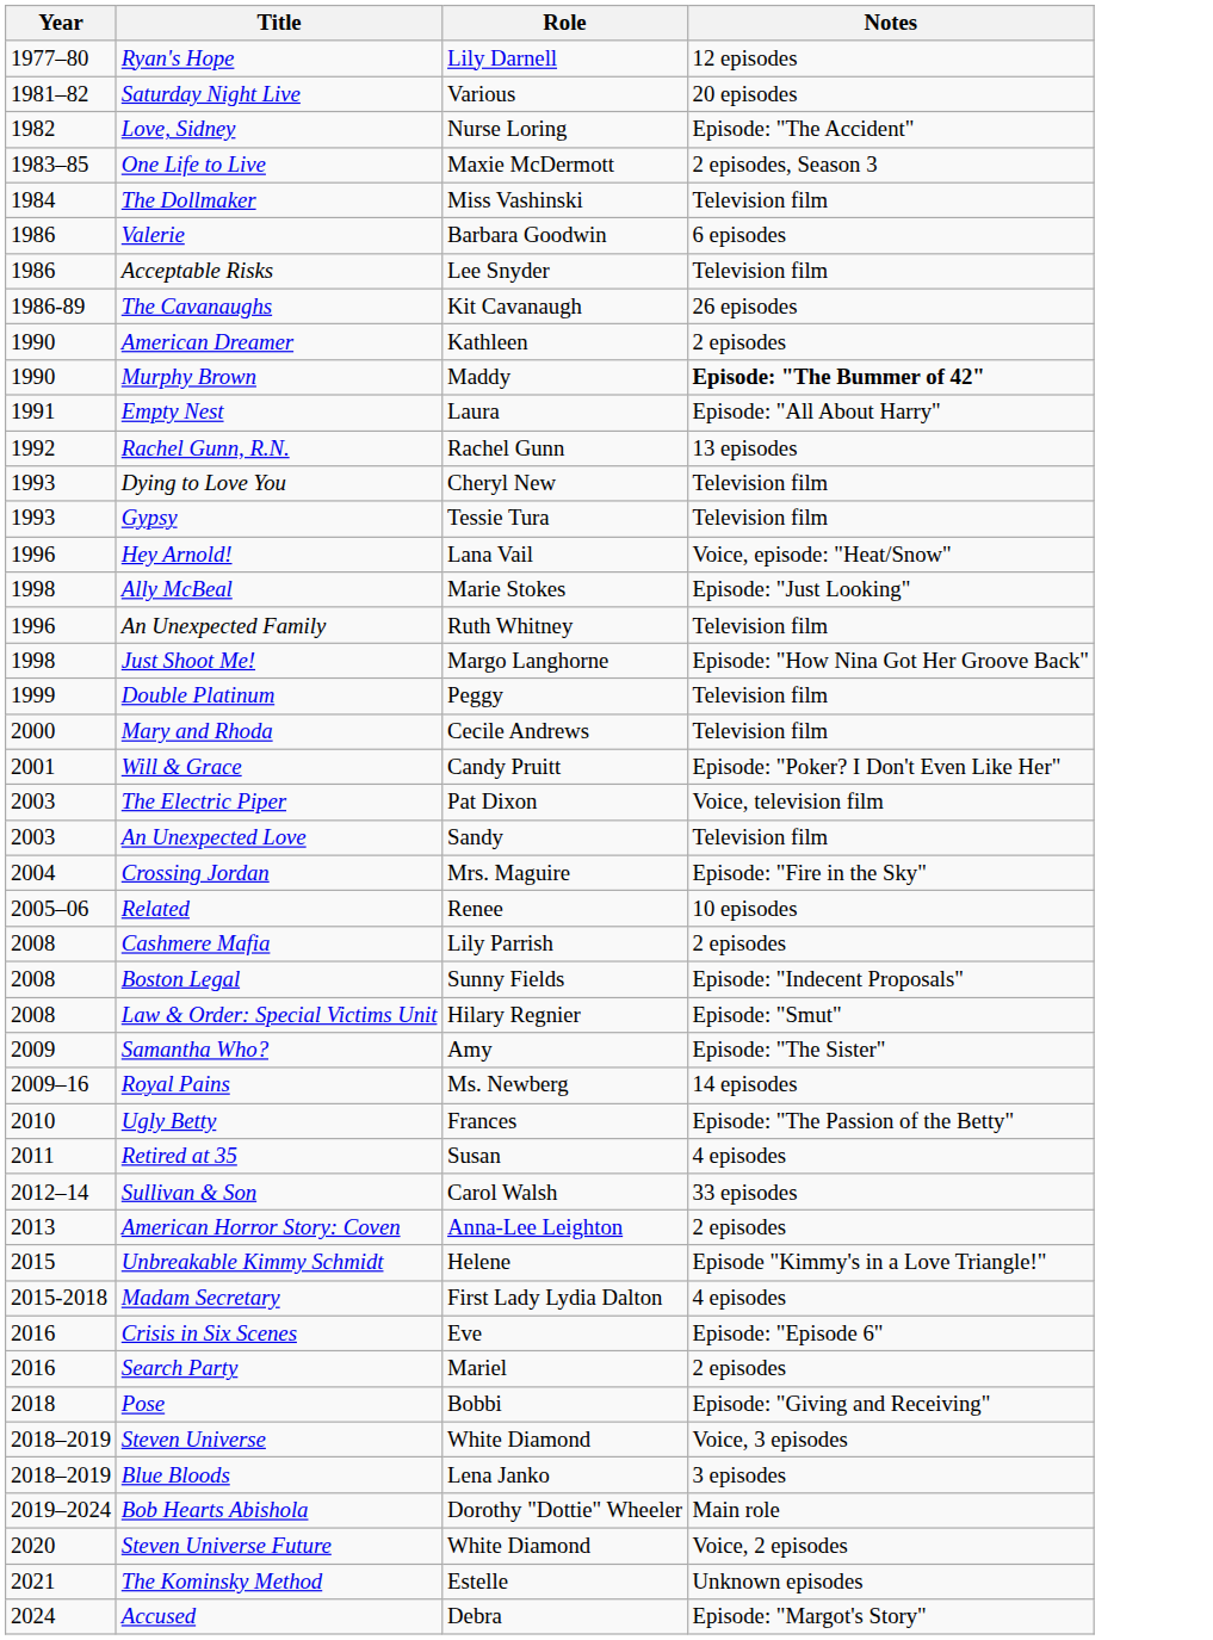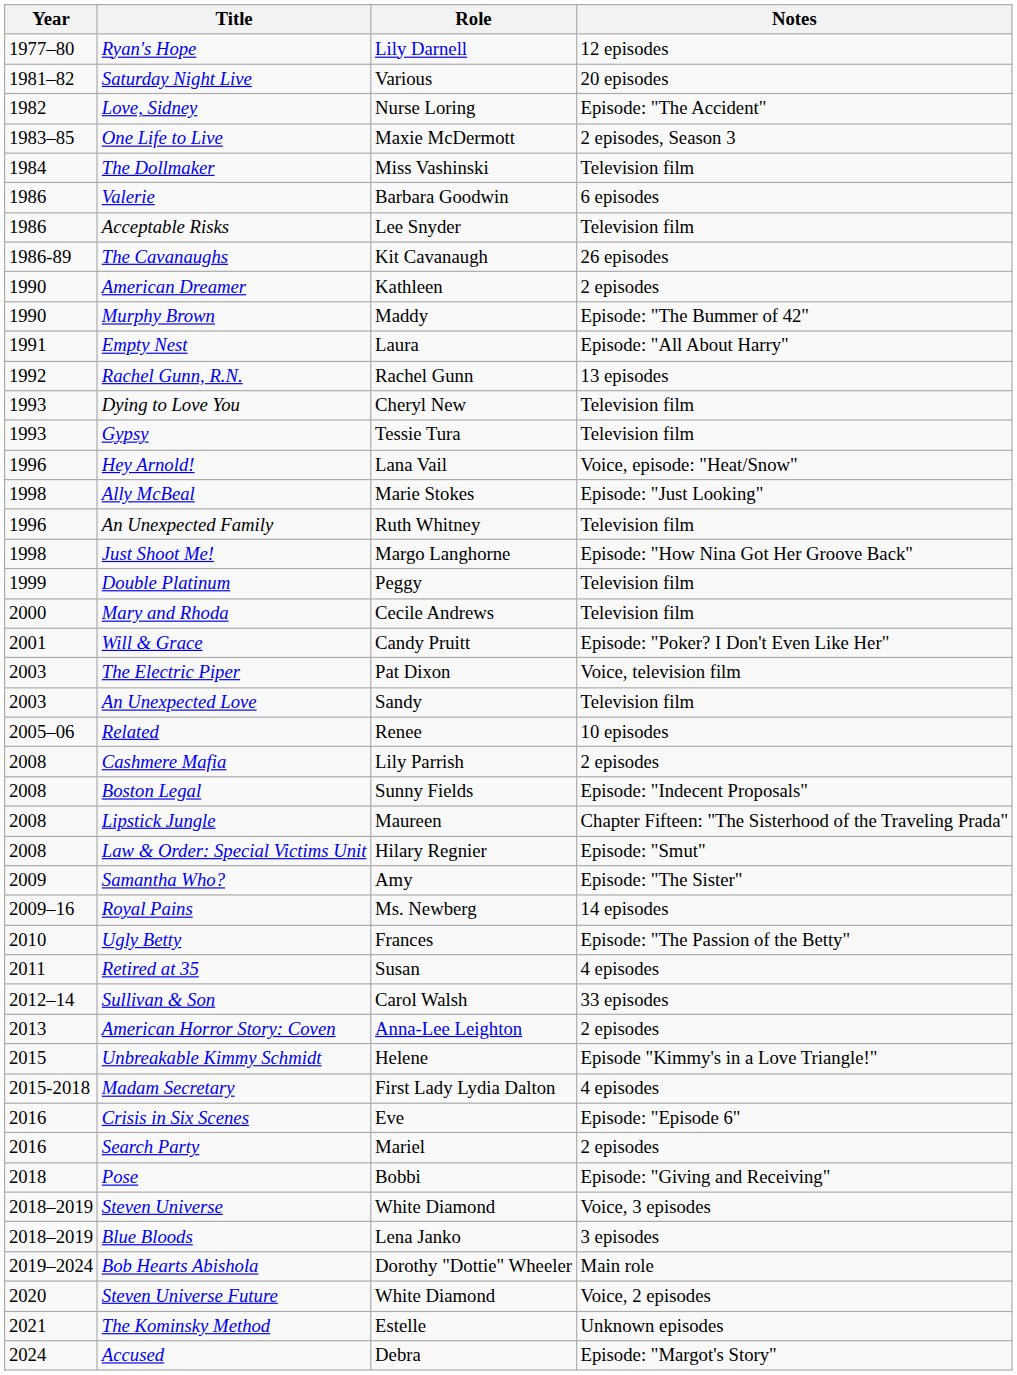 <table class="wikitable sortable">
 <tr>
 <th>Year</th>
 <th>Title</th>
 <th>Role</th>
 <th>Notes</th>
 </tr>
 <tr>
 <td>1977–80</td>
 <td><em><a href='#'>Ryan's Hope</a></em></td>
 <td><a href='#'>Lily Darnell</a></td>
 <td>12 episodes</td>
 </tr>
 <tr>
 <td>1981–82</td>
 <td><em><a href='#'>Saturday Night Live</a></em></td>
 <td>Various</td>
 <td>20 episodes</td>
 </tr>
 <tr>
 <td>1982</td>
 <td><em><a href='#'>Love, Sidney</a></em></td>
 <td>Nurse Loring</td>
 <td>Episode: "The Accident"</td>
 </tr>
 <tr>
 <td>1983–85</td>
 <td><em><a href='#'>One Life to Live</a></em></td>
 <td>Maxie McDermott</td>
 <td>2 episodes, Season 3</td>
 </tr>
 <tr>
 <td>1984</td>
 <td><em><a href='#'>The Dollmaker</a></em></td>
 <td>Miss Vashinski</td>
 <td>Television film</td>
 </tr>
 <tr>
 <td>1986</td>
 <td><em><a href='#'>Valerie</a></em></td>
 <td>Barbara Goodwin</td>
 <td>6 episodes</td>
 </tr>
 <tr>
 <td>1986</td>
 <td><em>Acceptable Risks</em></td>
 <td>Lee Snyder</td>
 <td>Television film</td>
 </tr>
 <tr>
 <td>1986-89</td>
 <td><em><a href='#'>The Cavanaughs</a></em></td>
 <td>Kit Cavanaugh</td>
 <td>26 episodes</td>
 </tr>
 <tr>
 <td>1990</td>
 <td><em><a href='#'>American Dreamer</a></em></td>
 <td>Kathleen</td>
 <td>2 episodes</td>
 </tr>
 <tr>
 <td>1990</td>
 <td><em><a href='#'>Murphy Brown</a></em></td>
 <td>Maddy</td>
-<td><strong>Episode: "The Bummer of 42"</strong></td>
+<td>Episode: "The Bummer of 42"</td>
 </tr>
 <tr>
 <td>1991</td>
 <td><em><a href='#'>Empty Nest</a></em></td>
 <td>Laura</td>
 <td>Episode: "All About Harry"</td>
 </tr>
 <tr>
 <td>1992</td>
 <td><em><a href='#'>Rachel Gunn, R.N.</a></em></td>
 <td>Rachel Gunn</td>
 <td>13 episodes</td>
 </tr>
 <tr>
 <td>1993</td>
 <td><em>Dying to Love You</em></td>
 <td>Cheryl New</td>
 <td>Television film</td>
 </tr>
 <tr>
 <td>1993</td>
 <td><em><a href='#'>Gypsy</a></em></td>
 <td>Tessie Tura</td>
 <td>Television film</td>
 </tr>
 <tr>
 <td>1996</td>
 <td><em><a href='#'>Hey Arnold!</a></em></td>
 <td>Lana Vail</td>
 <td>Voice, episode: "Heat/Snow"</td>
 </tr>
 <tr>
 <td>1998</td>
 <td><em><a href='#'>Ally McBeal</a></em></td>
 <td>Marie Stokes</td>
 <td>Episode: "Just Looking"</td>
 </tr>
 <tr>
 <td>1996</td>
 <td><em>An Unexpected Family</em></td>
 <td>Ruth Whitney</td>
 <td>Television film</td>
 </tr>
 <tr>
 <td>1998</td>
 <td><em><a href='#'>Just Shoot Me!</a></em></td>
 <td>Margo Langhorne</td>
 <td>Episode: "How Nina Got Her Groove Back"</td>
 </tr>
 <tr>
 <td>1999</td>
 <td><em><a href='#'>Double Platinum</a></em></td>
 <td>Peggy</td>
 <td>Television film</td>
 </tr>
 <tr>
 <td>2000</td>
 <td><em><a href='#'>Mary and Rhoda</a></em></td>
 <td>Cecile Andrews</td>
 <td>Television film</td>
 </tr>
 <tr>
 <td>2001</td>
 <td><em><a href='#'>Will & Grace</a></em></td>
 <td>Candy Pruitt</td>
 <td>Episode: "Poker? I Don't Even Like Her"</td>
 </tr>
 <tr>
 <td>2003</td>
 <td><em><a href='#'>The Electric Piper</a></em></td>
 <td>Pat Dixon</td>
 <td>Voice, television film</td>
 </tr>
 <tr>
 <td>2003</td>
 <td><em><a href='#'>An Unexpected Love</a></em></td>
 <td>Sandy</td>
 <td>Television film</td>
 </tr>
 <tr>
-<td>2004</td>
-<td><em><a href='#'>Crossing Jordan</a></em></td>
-<td>Mrs. Maguire</td>
-<td>Episode: "Fire in the Sky"</td>
-</tr>
-<tr>
 <td>2005–06</td>
 <td><em><a href='#'>Related</a></em></td>
 <td>Renee</td>
 <td>10 episodes</td>
 </tr>
 <tr>
 <td>2008</td>
 <td><em><a href='#'>Cashmere Mafia</a></em></td>
 <td>Lily Parrish</td>
 <td>2 episodes</td>
 </tr>
 <tr>
 <td>2008</td>
 <td><em><a href='#'>Boston Legal</a></em></td>
 <td>Sunny Fields</td>
 <td>Episode: "Indecent Proposals"</td>
+</tr>
+<tr>
+<td>2008</td>
+<td><em><a href='#'>Lipstick Jungle</a></em></td>
+<td>Maureen</td>
+<td>Chapter Fifteen: "The Sisterhood of the Traveling Prada"</td>
 </tr>
 <tr>
 <td>2008</td>
 <td><em><a href='#'>Law & Order: Special Victims Unit</a></em></td>
 <td>Hilary Regnier</td>
 <td>Episode: "Smut"</td>
 </tr>
 <tr>
 <td>2009</td>
 <td><em><a href='#'>Samantha Who?</a></em></td>
 <td>Amy</td>
 <td>Episode: "The Sister"</td>
 </tr>
 <tr>
 <td>2009–16</td>
 <td><em><a href='#'>Royal Pains</a></em></td>
 <td>Ms. Newberg</td>
 <td>14 episodes</td>
 </tr>
 <tr>
 <td>2010</td>
 <td><em><a href='#'>Ugly Betty</a></em></td>
 <td>Frances</td>
 <td>Episode: "The Passion of the Betty"</td>
 </tr>
 <tr>
 <td>2011</td>
 <td><em><a href='#'>Retired at 35</a></em></td>
 <td>Susan</td>
 <td>4 episodes</td>
 </tr>
 <tr>
 <td>2012–14</td>
 <td><em><a href='#'>Sullivan & Son</a></em></td>
 <td>Carol Walsh</td>
 <td>33 episodes</td>
 </tr>
 <tr>
 <td>2013</td>
 <td><em><a href='#'>American Horror Story: Coven</a></em></td>
 <td><a href='#'>Anna-Lee Leighton</a></td>
 <td>2 episodes</td>
 </tr>
 <tr>
 <td>2015</td>
 <td><em><a href='#'>Unbreakable Kimmy Schmidt</a></em></td>
 <td>Helene</td>
 <td>Episode "Kimmy's in a Love Triangle!"</td>
 </tr>
 <tr>
 <td>2015-2018</td>
 <td><em><a href='#'>Madam Secretary</a></em></td>
 <td>First Lady Lydia Dalton</td>
 <td>4 episodes</td>
 </tr>
 <tr>
 <td>2016</td>
 <td><em><a href='#'>Crisis in Six Scenes</a></em></td>
 <td>Eve</td>
 <td>Episode: "Episode 6"</td>
 </tr>
 <tr>
 <td>2016</td>
 <td><em><a href='#'>Search Party</a></em></td>
 <td>Mariel</td>
 <td>2 episodes</td>
 </tr>
 <tr>
 <td>2018</td>
 <td><em><a href='#'>Pose</a></em></td>
 <td>Bobbi</td>
 <td>Episode: "Giving and Receiving"</td>
 </tr>
 <tr>
 <td>2018–2019</td>
 <td><em><a href='#'>Steven Universe</a></em></td>
 <td>White Diamond</td>
 <td>Voice, 3 episodes</td>
 </tr>
 <tr>
 <td>2018–2019</td>
 <td><em><a href='#'>Blue Bloods</a></em></td>
 <td>Lena Janko</td>
 <td>3 episodes</td>
 </tr>
 <tr>
 <td>2019–2024</td>
 <td><em><a href='#'>Bob Hearts Abishola</a></em></td>
 <td>Dorothy "Dottie" Wheeler</td>
 <td>Main role</td>
 </tr>
 <tr>
 <td>2020</td>
 <td><em><a href='#'>Steven Universe Future</a></em></td>
 <td>White Diamond</td>
 <td>Voice, 2 episodes</td>
 </tr>
 <tr>
 <td>2021</td>
 <td><em><a href='#'>The Kominsky Method</a></em></td>
 <td>Estelle</td>
 <td>Unknown episodes</td>
 </tr>
 <tr>
 <td>2024</td>
 <td><em><a href='#'>Accused</a></em></td>
 <td>Debra</td>
 <td>Episode: "Margot's Story"</td>
 </tr>
 </table>
